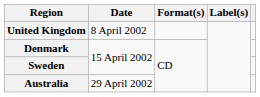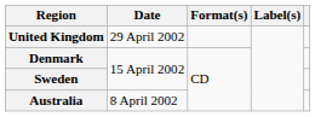 <table class="wikitable plainrowheaders">
 <tr>
 <th scope="col">Region</th>
 <th scope="col">Date</th>
 <th scope="col">Format(s)</th>
 <th scope="col">Label(s)</th>
 <th scope="col"></th>
 </tr>
 <tr>
 <th scope="row">United Kingdom</th>
-<td>8 April 2002</td>
+<td>29 April 2002</td>
 <td></td>
 <td rowspan="4"></td>
 <td></td>
 </tr>
 <tr>
 <th scope="row">Denmark</th>
 <td rowspan="2">15 April 2002</td>
 <td rowspan="3">CD</td>
 <td></td>
 </tr>
 <tr>
 <th scope="row">Sweden</th>
 <td></td>
 </tr>
 <tr>
 <th scope="row">Australia</th>
-<td>29 April 2002</td>
+<td>8 April 2002</td>
 <td></td>
 </tr>
 </table>
